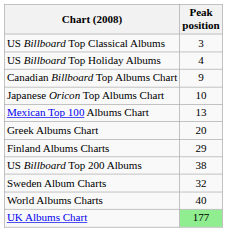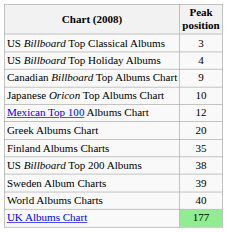 <table class="wikitable">
 <tr>
 <th align="left">Chart (2008)</th>
 <th align="left">Peak<br>position</th>
 </tr>
 <tr>
 <td align="left">US <em>Billboard</em> Top Classical Albums</td>
 <td style="text-align:center;">3</td>
 </tr>
 <tr>
 <td align="left">US <em>Billboard</em> Top Holiday Albums</td>
 <td style="text-align:center;">4</td>
 </tr>
 <tr>
 <td align="left">Canadian <em>Billboard</em> Top Albums Chart</td>
 <td style="text-align:center;">9</td>
 </tr>
 <tr>
 <td align="left">Japanese <em>Oricon</em> Top Albums Chart</td>
 <td style="text-align:center;">10</td>
 </tr>
 <tr>
 <td align="left"><a href='#'>Mexican Top 100</a> Albums Chart</td>
-<td style="text-align:center;">13</td>
+<td style="text-align:center;">12</td>
 </tr>
 <tr>
 <td align="left">Greek Albums Chart</td>
 <td style="text-align:center;">20</td>
 </tr>
 <tr>
 <td align="left">Finland Albums Charts</td>
-<td style="text-align:center;">29</td>
+<td style="text-align:center;">35</td>
 </tr>
 <tr>
 <td align="left">US <em>Billboard</em> Top 200 Albums</td>
 <td style="text-align:center;">38</td>
 </tr>
 <tr>
 <td align="left">Sweden Album Charts</td>
-<td style="text-align:center;">32</td>
+<td style="text-align:center;">39</td>
 </tr>
 <tr>
 <td align="left">World Albums Charts</td>
 <td style="text-align:center;">40</td>
 </tr>
 <tr>
 <td align="left"><a href='#'>UK Albums Chart</a></td>
 <td style="background: lightgreen; text-align:center;">177</td>
 </tr>
 </table>
